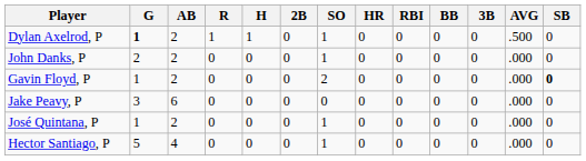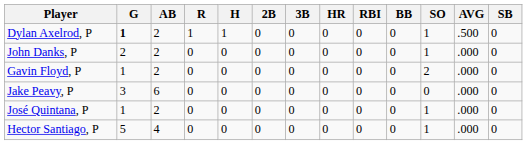 <table class="wikitable sortable">
 <tr>
 <th bgcolor="#DDDDFF" width="20%">Player</th>
 <th bgcolor="#DDDDFF" width="6%">G</th>
 <th bgcolor="#DDDDFF" width="6%">AB</th>
 <th bgcolor="#DDDDFF" width="6%">R</th>
 <th bgcolor="#DDDDFF" width="6%">H</th>
 <th bgcolor="#DDDDFF" width="6%">2B</th>
-<th bgcolor="#DDDDFF" width="6%">SO</th>
+<th bgcolor="#DDDDFF" width="6%">3B</th>
 <th bgcolor="#DDDDFF" width="6%">HR</th>
 <th bgcolor="#DDDDFF" width="6%">RBI</th>
 <th bgcolor="#DDDDFF" width="6%">BB</th>
-<th bgcolor="#DDDDFF" width="6%">3B</th>
+<th bgcolor="#DDDDFF" width="6%">SO</th>
 <th bgcolor="#DDDDFF" width="6%">AVG</th>
 <th bgcolor="#DDDDFF" width="6%">SB</th>
 </tr>
 <tr>
 <td><a href='#'>Dylan Axelrod</a>, P</td>
 <td><strong>1</strong></td>
 <td>2</td>
 <td>1</td>
 <td>1</td>
 <td>0</td>
-<td>1</td>
 <td>0</td>
 <td>0</td>
 <td>0</td>
 <td>0</td>
+<td>1</td>
 <td>.500</td>
 <td>0</td>
 </tr>
 <tr>
 <td><a href='#'>John Danks</a>, P</td>
 <td>2</td>
 <td>2</td>
 <td>0</td>
 <td>0</td>
 <td>0</td>
-<td>1</td>
 <td>0</td>
 <td>0</td>
 <td>0</td>
 <td>0</td>
+<td>1</td>
 <td>.000</td>
 <td>0</td>
 </tr>
 <tr>
 <td><a href='#'>Gavin Floyd</a>, P</td>
 <td>1</td>
 <td>2</td>
 <td>0</td>
 <td>0</td>
 <td>0</td>
-<td>2</td>
 <td>0</td>
 <td>0</td>
 <td>0</td>
 <td>0</td>
+<td>2</td>
 <td>.000</td>
-<td><strong>0</strong></td>
+<td>0</td>
 </tr>
 <tr>
 <td><a href='#'>Jake Peavy</a>, P</td>
 <td>3</td>
 <td>6</td>
 <td>0</td>
 <td>0</td>
 <td>0</td>
 <td>0</td>
 <td>0</td>
 <td>0</td>
 <td>0</td>
 <td>0</td>
 <td>.000</td>
 <td>0</td>
 </tr>
 <tr>
 <td><a href='#'>José Quintana</a>, P</td>
 <td>1</td>
 <td>2</td>
 <td>0</td>
 <td>0</td>
 <td>0</td>
-<td>1</td>
 <td>0</td>
 <td>0</td>
 <td>0</td>
 <td>0</td>
+<td>1</td>
 <td>.000</td>
 <td>0</td>
 </tr>
 <tr>
 <td><a href='#'>Hector Santiago</a>, P</td>
 <td>5</td>
 <td>4</td>
 <td>0</td>
 <td>0</td>
 <td>0</td>
-<td>1</td>
 <td>0</td>
 <td>0</td>
 <td>0</td>
 <td>0</td>
+<td>1</td>
 <td>.000</td>
 <td>0</td>
 </tr>
 </table>
